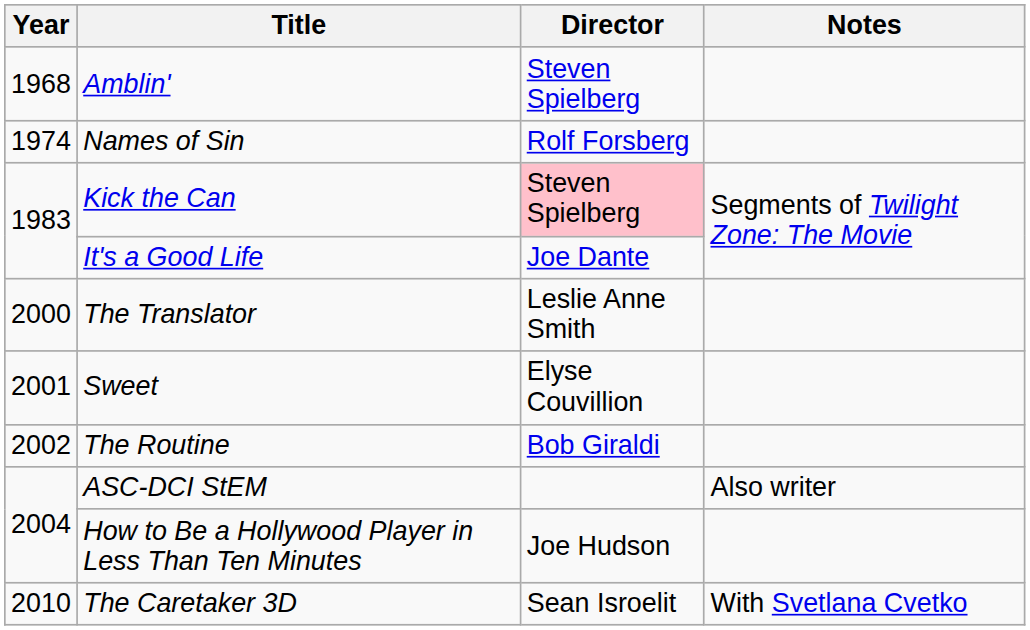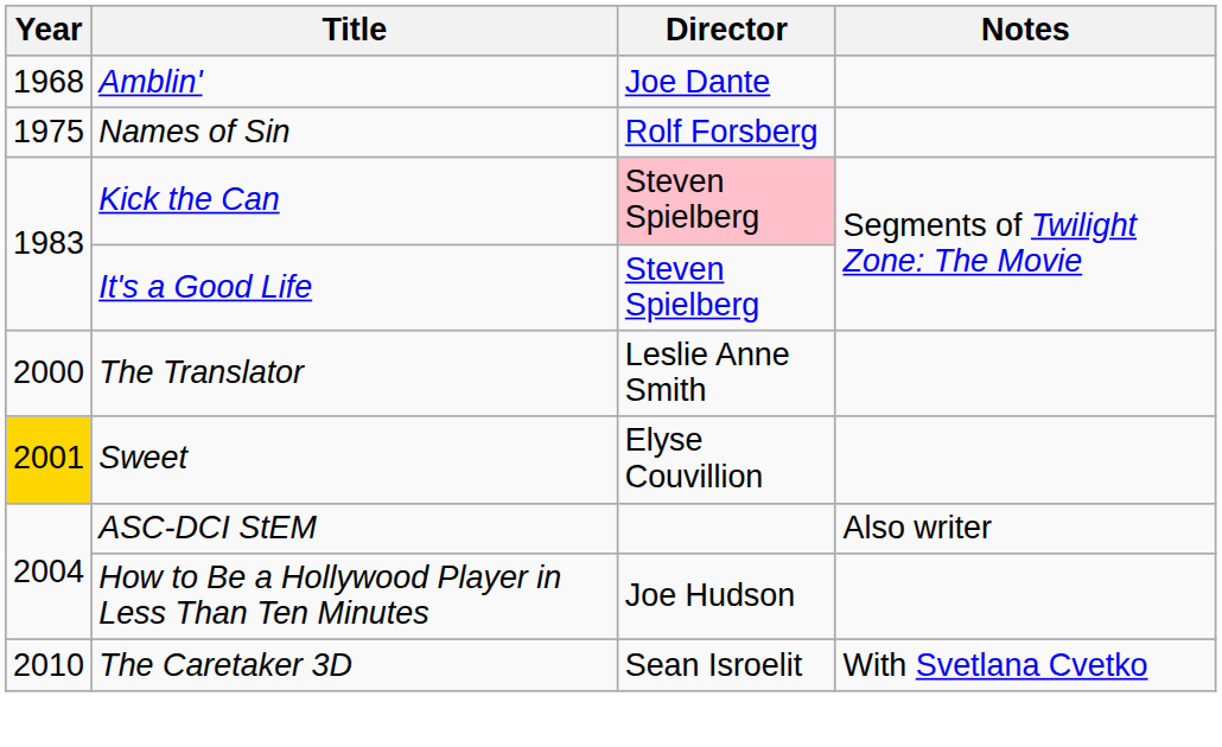 <table class="wikitable">
 <tr>
 <th>Year</th>
 <th>Title</th>
 <th>Director</th>
 <th>Notes</th>
 </tr>
 <tr>
 <td>1968</td>
 <td><em><a href='#'>Amblin'</a></em></td>
-<td><a href='#'>Steven Spielberg</a></td>
+<td><a href='#'>Joe Dante</a></td>
 <td></td>
 </tr>
 <tr>
-<td>1974</td>
+<td>1975</td>
 <td><em>Names of Sin</em></td>
 <td><a href='#'>Rolf Forsberg</a></td>
 <td></td>
 </tr>
 <tr>
 <td rowspan=2>1983</td>
 <td><em><a href='#'>Kick the Can</a></em></td>
 <td style="background: pink;">Steven Spielberg</td>
 <td rowspan=2>Segments of <em><a href='#'>Twilight Zone: The Movie</a></em></td>
 </tr>
 <tr>
 <td><em><a href='#'>It's a Good Life</a></em></td>
-<td><a href='#'>Joe Dante</a></td>
+<td><a href='#'>Steven Spielberg</a></td>
 </tr>
 <tr>
 <td>2000</td>
 <td><em>The Translator</em></td>
 <td>Leslie Anne Smith</td>
 <td></td>
 </tr>
 <tr>
-<td>2001</td>
+<td style="background: gold;">2001</td>
 <td><em>Sweet</em></td>
 <td>Elyse Couvillion</td>
-<td></td>
-</tr>
-<tr>
-<td>2002</td>
-<td><em>The Routine</em></td>
-<td><a href='#'>Bob Giraldi</a></td>
 <td></td>
 </tr>
 <tr>
 <td rowspan=2>2004</td>
 <td><em>ASC-DCI StEM</em></td>
 <td></td>
 <td>Also writer</td>
 </tr>
 <tr>
 <td><em>How to Be a Hollywood Player in Less Than Ten Minutes</em></td>
 <td>Joe Hudson</td>
 <td></td>
 </tr>
 <tr>
 <td>2010</td>
 <td><em>The Caretaker 3D</em></td>
 <td>Sean Isroelit</td>
 <td>With <a href='#'>Svetlana Cvetko</a></td>
 </tr>
 </table>
